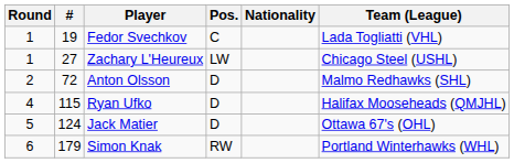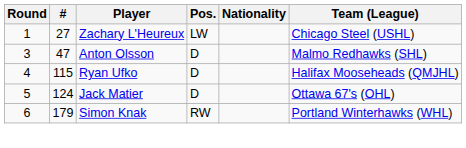 <table class="wikitable">
 <tr>
 <th>Round</th>
 <th>#</th>
 <th>Player</th>
 <th>Pos.</th>
 <th>Nationality</th>
 <th>Team (League)</th>
 </tr>
 <tr>
 <td style="text-align:center;">1</td>
-<td style="text-align:center;">19</td>
-<td><a href='#'>Fedor Svechkov</a></td>
-<td>C</td>
-<td></td>
-<td><a href='#'>Lada Togliatti</a> (<a href='#'>VHL</a>)</td>
-</tr>
-<tr>
-<td style="text-align:center;">1</td>
 <td style="text-align:center;">27</td>
 <td><a href='#'>Zachary L'Heureux</a></td>
 <td>LW</td>
 <td></td>
 <td><a href='#'>Chicago Steel</a> (<a href='#'>USHL</a>)</td>
 </tr>
 <tr>
-<td style="text-align:center;">2</td>
-<td style="text-align:center;">72</td>
+<td style="text-align:center;">3</td>
+<td style="text-align:center;">47</td>
 <td><a href='#'>Anton Olsson</a></td>
 <td>D</td>
 <td></td>
 <td><a href='#'>Malmo Redhawks</a> (<a href='#'>SHL</a>)</td>
 </tr>
 <tr>
 <td style="text-align:center;">4</td>
 <td style="text-align:center;">115</td>
 <td><a href='#'>Ryan Ufko</a></td>
 <td>D</td>
 <td></td>
 <td><a href='#'>Halifax Mooseheads</a> (<a href='#'>QMJHL</a>)</td>
 </tr>
 <tr>
 <td style="text-align:center;">5</td>
 <td style="text-align:center;">124</td>
 <td><a href='#'>Jack Matier</a></td>
 <td>D</td>
 <td></td>
 <td><a href='#'>Ottawa 67's</a> (<a href='#'>OHL</a>)</td>
 </tr>
 <tr>
 <td style="text-align:center;">6</td>
 <td style="text-align:center;">179</td>
 <td><a href='#'>Simon Knak</a></td>
 <td>RW</td>
 <td></td>
 <td><a href='#'>Portland Winterhawks</a> (<a href='#'>WHL</a>)</td>
 </tr>
 </table>
